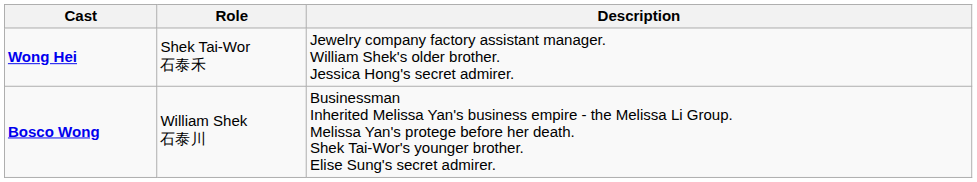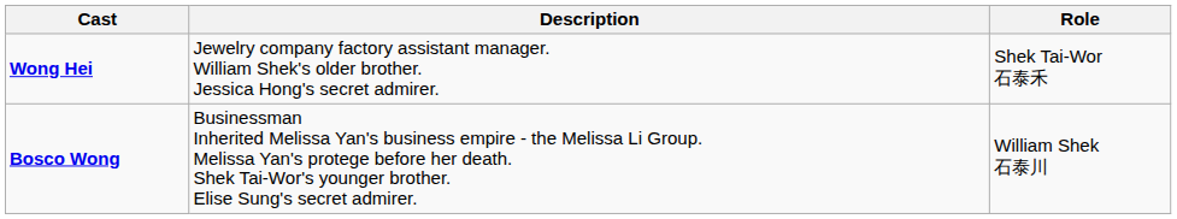 <table class="wikitable" width="65%">
 <tr>
 <th>Cast</th>
+<th>Description</th>
 <th>Role</th>
-<th>Description</th>
 </tr>
 <tr>
 <td><strong><a href='#'>Wong Hei</a></strong></td>
+<td>Jewelry company factory assistant manager. <br> William Shek's older brother.<br> Jessica Hong's secret admirer.<br></td>
 <td>Shek Tai-Wor <br> 石泰禾</td>
-<td>Jewelry company factory assistant manager. <br> William Shek's older brother.<br> Jessica Hong's secret admirer.<br></td>
 </tr>
 <tr>
 <td><strong><a href='#'>Bosco Wong</a></strong></td>
+<td>Businessman <br> Inherited Melissa Yan's business empire - the Melissa Li Group. <br> Melissa Yan's protege before her death. <br> Shek Tai-Wor's younger brother.<br> Elise Sung's secret admirer.</td>
 <td>William Shek <br> 石泰川</td>
-<td>Businessman <br> Inherited Melissa Yan's business empire - the Melissa Li Group. <br> Melissa Yan's protege before her death. <br> Shek Tai-Wor's younger brother.<br> Elise Sung's secret admirer.</td>
 </tr>
 </table>
